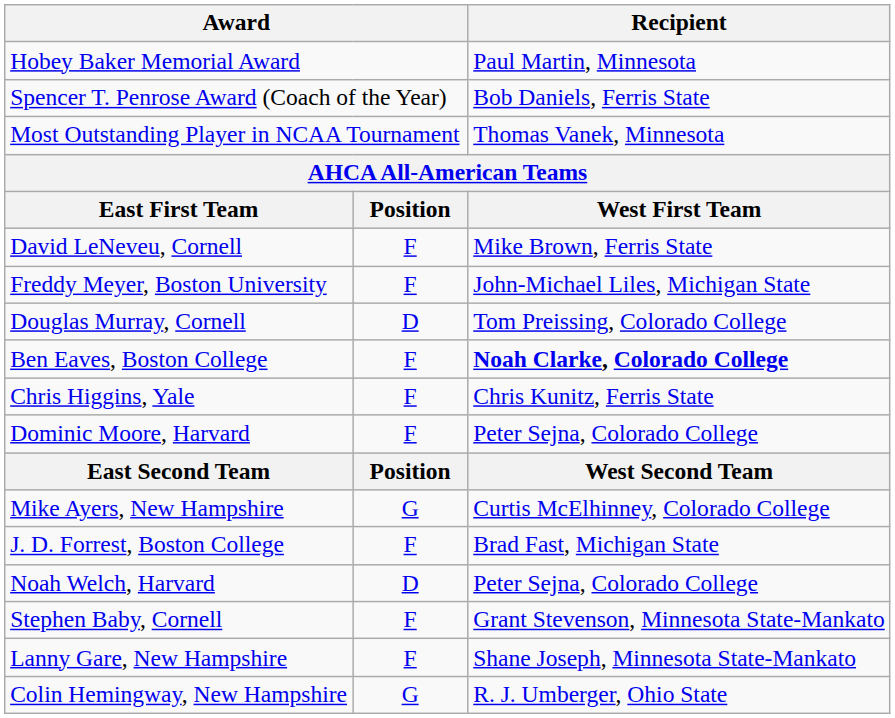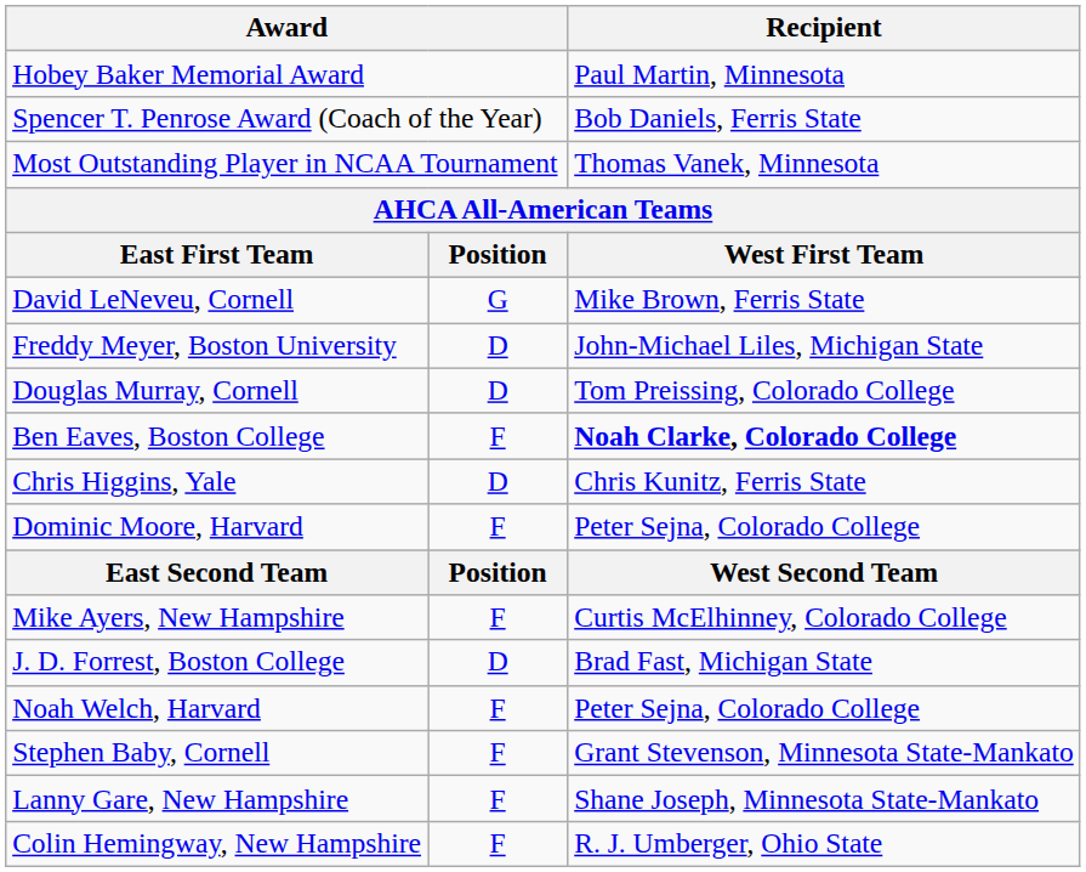 <table class="wikitable">
 <tr>
 <th colspan=2>Award</th>
 <th>Recipient</th>
 </tr>
 <tr>
 <td colspan=2><a href='#'>Hobey Baker Memorial Award</a></td>
 <td><a href='#'>Paul Martin</a>, <a href='#'>Minnesota</a></td>
 </tr>
 <tr>
 <td colspan=2><a href='#'>Spencer T. Penrose Award</a> (Coach of the Year)</td>
 <td><a href='#'>Bob Daniels</a>, <a href='#'>Ferris State</a></td>
 </tr>
 <tr>
 <td colspan=2><a href='#'>Most Outstanding Player in NCAA Tournament</a></td>
 <td><a href='#'>Thomas Vanek</a>, <a href='#'>Minnesota</a></td>
 </tr>
 <tr>
 <th colspan=3><a href='#'>AHCA All-American Teams</a></th>
 </tr>
 <tr>
 <th>East First Team</th>
 <th>  Position  </th>
 <th>West First Team</th>
 </tr>
 <tr>
 <td><a href='#'>David LeNeveu</a>, <a href='#'>Cornell</a></td>
-<td align=center><a href='#'>F</a></td>
+<td align=center><a href='#'>G</a></td>
 <td><a href='#'>Mike Brown</a>, <a href='#'>Ferris State</a></td>
 </tr>
 <tr>
 <td><a href='#'>Freddy Meyer</a>, <a href='#'>Boston University</a></td>
-<td align=center><a href='#'>F</a></td>
+<td align=center><a href='#'>D</a></td>
 <td><a href='#'>John-Michael Liles</a>, <a href='#'>Michigan State</a></td>
 </tr>
 <tr>
 <td><a href='#'>Douglas Murray</a>, <a href='#'>Cornell</a></td>
 <td align=center><a href='#'>D</a></td>
 <td><a href='#'>Tom Preissing</a>, <a href='#'>Colorado College</a></td>
 </tr>
 <tr>
 <td><a href='#'>Ben Eaves</a>, <a href='#'>Boston College</a></td>
 <td align=center><a href='#'>F</a></td>
 <td><strong><a href='#'>Noah Clarke</a>, <a href='#'>Colorado College</a></strong></td>
 </tr>
 <tr>
 <td><a href='#'>Chris Higgins</a>, <a href='#'>Yale</a></td>
-<td align=center><a href='#'>F</a></td>
+<td align=center><a href='#'>D</a></td>
 <td><a href='#'>Chris Kunitz</a>, <a href='#'>Ferris State</a></td>
 </tr>
 <tr>
 <td><a href='#'>Dominic Moore</a>, <a href='#'>Harvard</a></td>
 <td align=center><a href='#'>F</a></td>
 <td><a href='#'>Peter Sejna</a>, <a href='#'>Colorado College</a></td>
 </tr>
 <tr>
 <th>East Second Team</th>
 <th>  Position  </th>
 <th>West Second Team</th>
 </tr>
 <tr>
 <td><a href='#'>Mike Ayers</a>, <a href='#'>New Hampshire</a></td>
-<td align=center><a href='#'>G</a></td>
+<td align=center><a href='#'>F</a></td>
 <td><a href='#'>Curtis McElhinney</a>, <a href='#'>Colorado College</a></td>
 </tr>
 <tr>
 <td><a href='#'>J. D. Forrest</a>, <a href='#'>Boston College</a></td>
-<td align=center><a href='#'>F</a></td>
+<td align=center><a href='#'>D</a></td>
 <td><a href='#'>Brad Fast</a>, <a href='#'>Michigan State</a></td>
 </tr>
 <tr>
 <td><a href='#'>Noah Welch</a>, <a href='#'>Harvard</a></td>
-<td align=center><a href='#'>D</a></td>
+<td align=center><a href='#'>F</a></td>
 <td><a href='#'>Peter Sejna</a>, <a href='#'>Colorado College</a></td>
 </tr>
 <tr>
 <td><a href='#'>Stephen Baby</a>, <a href='#'>Cornell</a></td>
 <td align=center><a href='#'>F</a></td>
 <td><a href='#'>Grant Stevenson</a>, <a href='#'>Minnesota State-Mankato</a></td>
 </tr>
 <tr>
 <td><a href='#'>Lanny Gare</a>, <a href='#'>New Hampshire</a></td>
 <td align=center><a href='#'>F</a></td>
 <td><a href='#'>Shane Joseph</a>, <a href='#'>Minnesota State-Mankato</a></td>
 </tr>
 <tr>
 <td><a href='#'>Colin Hemingway</a>, <a href='#'>New Hampshire</a></td>
-<td align=center><a href='#'>G</a></td>
+<td align=center><a href='#'>F</a></td>
 <td><a href='#'>R. J. Umberger</a>, <a href='#'>Ohio State</a></td>
 </tr>
 </table>
